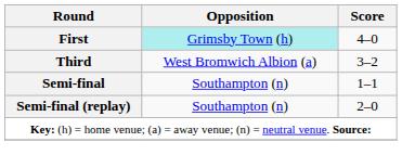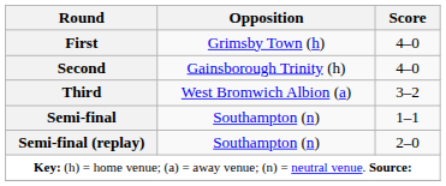 <table class="wikitable plainrowheaders" style="text-align:center;margin-left:1em;float:center;width:50%">
 <tr>
 <th width="35%">Round</th>
 <th width="50%">Opposition</th>
 <th width="15%">Score</th>
 </tr>
 <tr>
 <th scope=row style="text-align:center">First</th>
-<td style="background: paleturquoise;"><a href='#'>Grimsby Town</a> (<a href='#'>h</a>)</td>
+<td><a href='#'>Grimsby Town</a> (<a href='#'>h</a>)</td>
+<td>4–0</td>
+</tr>
+<tr>
+<th scope=row style="text-align:center">Second</th>
+<td><a href='#'>Gainsborough Trinity</a> (h)</td>
 <td>4–0</td>
 </tr>
 <tr>
 <th scope=row style="text-align:center">Third</th>
 <td><a href='#'>West Bromwich Albion</a> (<a href='#'>a</a>)</td>
 <td>3–2</td>
 </tr>
 <tr>
 <th scope=row style="text-align:center">Semi-final</th>
 <td><a href='#'>Southampton</a> (<a href='#'>n</a>)</td>
 <td>1–1</td>
 </tr>
 <tr>
 <th scope=row style="text-align:center">Semi-final (replay)</th>
 <td><a href='#'>Southampton</a> (<a href='#'>n</a>)</td>
 <td>2–0</td>
 </tr>
 <tr>
 <td colspan="3" style="background-color:white;"><small><strong>Key:</strong> (h) = home venue; (a) = away venue; (n) = <a href='#'>neutral venue</a>. <strong>Source:</strong> </small></td>
 </tr>
 <tr>
 </tr>
 </table>
